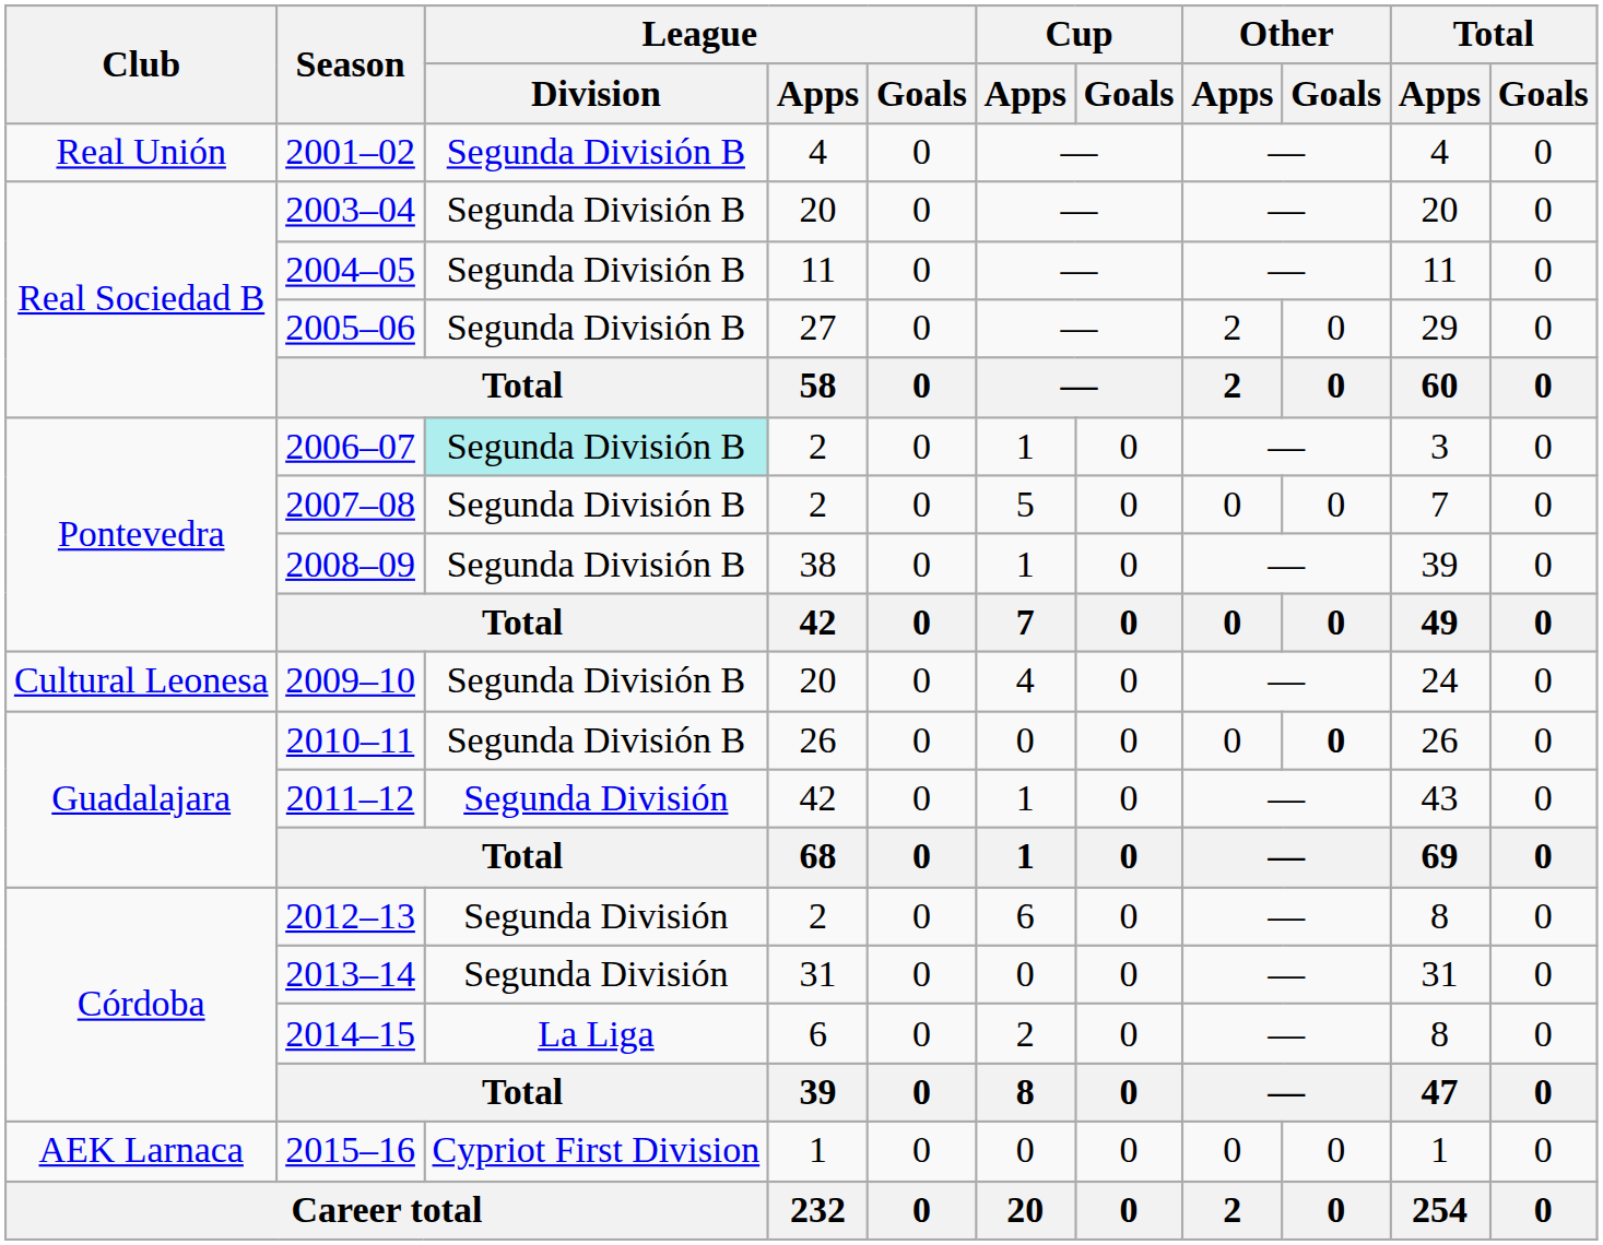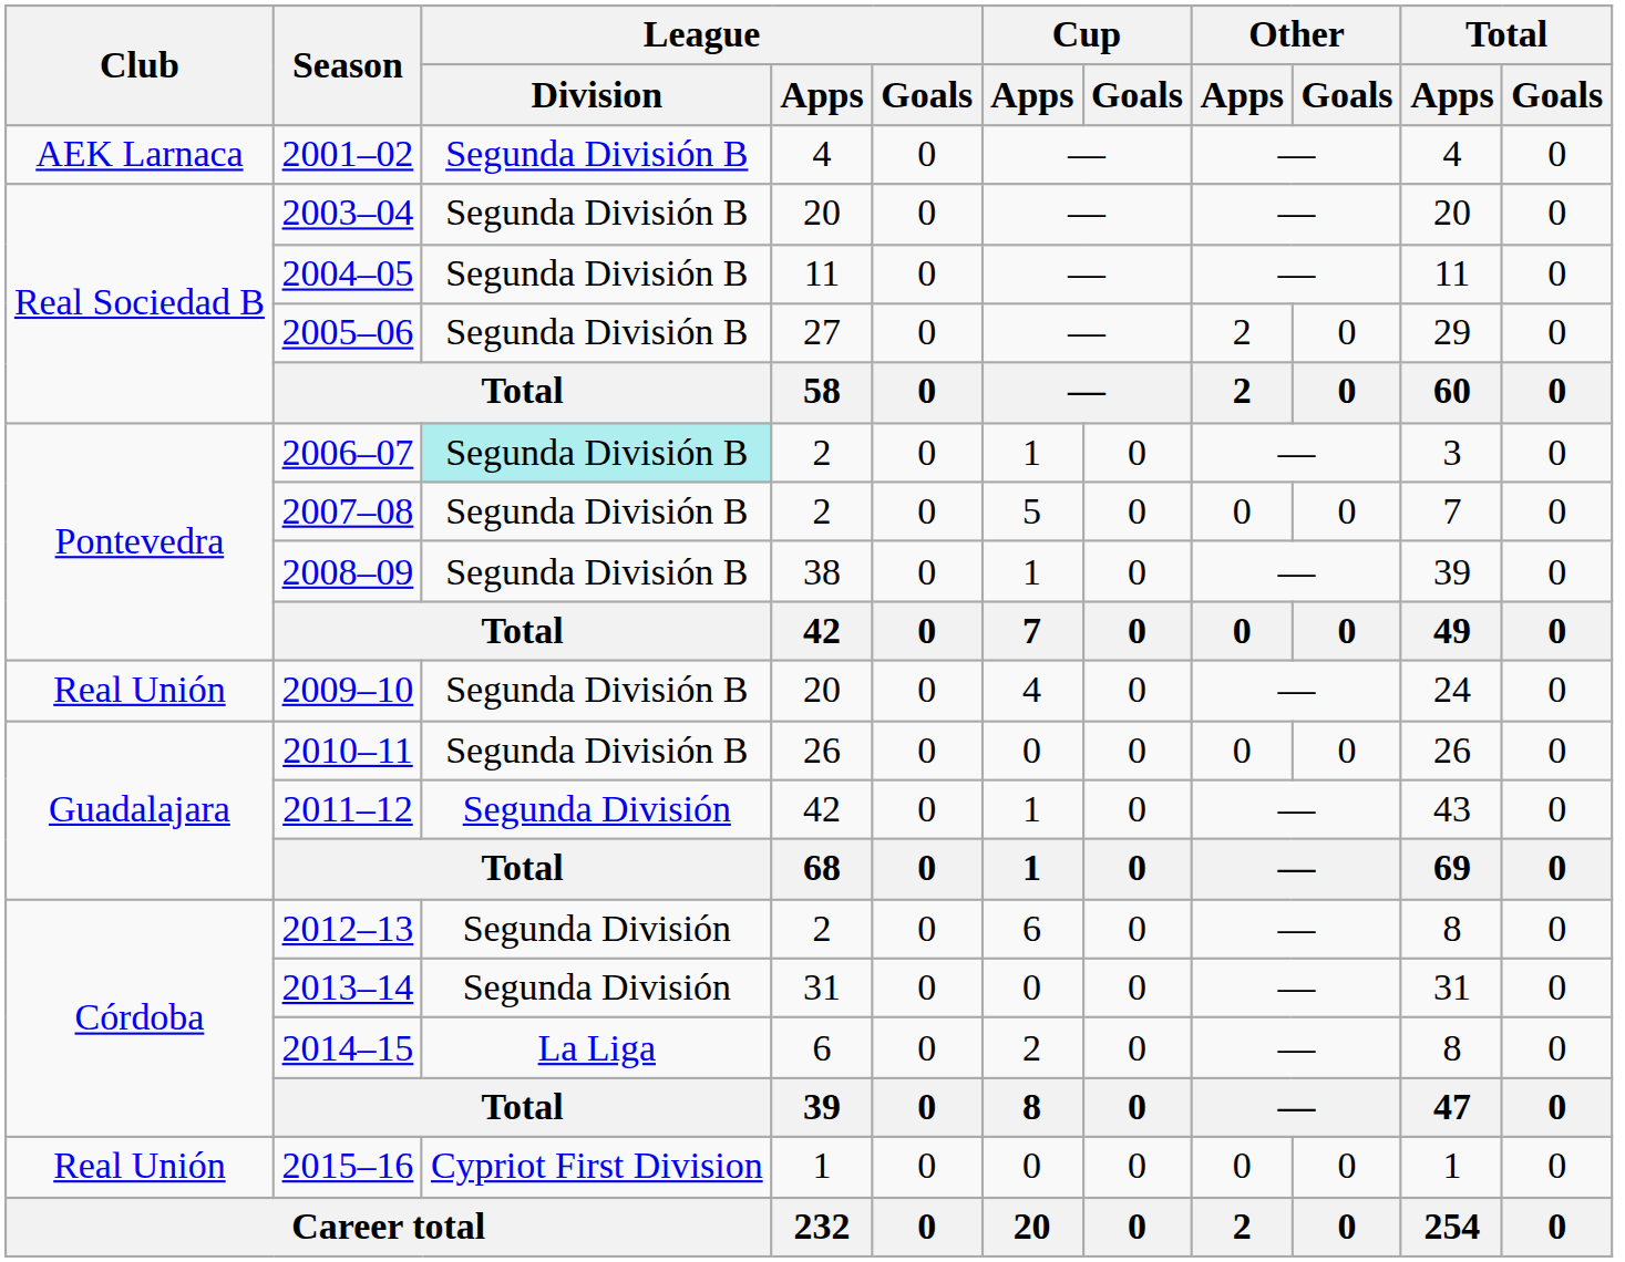 <table class="wikitable" style="text-align: center;">
 <tr>
 <th rowspan="2">Club</th>
 <th rowspan="2">Season</th>
 <th colspan="3">League</th>
 <th colspan="2">Cup</th>
 <th colspan="2">Other</th>
 <th colspan="2">Total</th>
 </tr>
 <tr>
 <th>Division</th>
 <th>Apps</th>
 <th>Goals</th>
 <th>Apps</th>
 <th>Goals</th>
 <th>Apps</th>
 <th>Goals</th>
 <th>Apps</th>
 <th>Goals</th>
 </tr>
 <tr>
-<td rowspan="1"><a href='#'>Real Unión</a></td>
+<td><a href='#'>AEK Larnaca</a></td>
 <td><a href='#'>2001–02</a></td>
 <td><a href='#'>Segunda División B</a></td>
 <td>4</td>
 <td>0</td>
 <td colspan="2">—</td>
 <td colspan="2">—</td>
 <td>4</td>
 <td>0</td>
 </tr>
 <tr>
 <td rowspan="4"><a href='#'>Real Sociedad B</a></td>
 <td><a href='#'>2003–04</a></td>
 <td>Segunda División B</td>
 <td>20</td>
 <td>0</td>
 <td colspan="2">—</td>
 <td colspan="2">—</td>
 <td>20</td>
 <td>0</td>
 </tr>
 <tr>
 <td><a href='#'>2004–05</a></td>
 <td>Segunda División B</td>
 <td>11</td>
 <td>0</td>
 <td colspan="2">—</td>
 <td colspan="2">—</td>
 <td>11</td>
 <td>0</td>
 </tr>
 <tr>
 <td><a href='#'>2005–06</a></td>
 <td>Segunda División B</td>
 <td>27</td>
 <td>0</td>
 <td colspan="2">—</td>
 <td>2</td>
 <td>0</td>
 <td>29</td>
 <td>0</td>
 </tr>
 <tr>
 <th colspan="2">Total</th>
 <th>58</th>
 <th>0</th>
 <th colspan="2">—</th>
 <th>2</th>
 <th>0</th>
 <th>60</th>
 <th>0</th>
 </tr>
 <tr>
 <td rowspan="4"><a href='#'>Pontevedra</a></td>
 <td><a href='#'>2006–07</a></td>
 <td style="background: paleturquoise;">Segunda División B</td>
 <td>2</td>
 <td>0</td>
 <td>1</td>
 <td>0</td>
 <td colspan="2">—</td>
 <td>3</td>
 <td>0</td>
 </tr>
 <tr>
 <td><a href='#'>2007–08</a></td>
 <td>Segunda División B</td>
 <td>2</td>
 <td>0</td>
 <td>5</td>
 <td>0</td>
 <td>0</td>
 <td>0</td>
 <td>7</td>
 <td>0</td>
 </tr>
 <tr>
 <td><a href='#'>2008–09</a></td>
 <td>Segunda División B</td>
 <td>38</td>
 <td>0</td>
 <td>1</td>
 <td>0</td>
 <td colspan="2">—</td>
 <td>39</td>
 <td>0</td>
 </tr>
 <tr>
 <th colspan="2">Total</th>
 <th>42</th>
 <th>0</th>
 <th>7</th>
 <th>0</th>
 <th>0</th>
 <th>0</th>
 <th>49</th>
 <th>0</th>
 </tr>
 <tr>
-<td><a href='#'>Cultural Leonesa</a></td>
+<td rowspan="1"><a href='#'>Real Unión</a></td>
 <td><a href='#'>2009–10</a></td>
 <td>Segunda División B</td>
 <td>20</td>
 <td>0</td>
 <td>4</td>
 <td>0</td>
 <td colspan="2">—</td>
 <td>24</td>
 <td>0</td>
 </tr>
 <tr>
 <td rowspan="3"><a href='#'>Guadalajara</a></td>
 <td><a href='#'>2010–11</a></td>
 <td>Segunda División B</td>
 <td>26</td>
 <td>0</td>
 <td>0</td>
 <td>0</td>
 <td>0</td>
-<td><strong>0</strong></td>
+<td>0</td>
 <td>26</td>
 <td>0</td>
 </tr>
 <tr>
 <td><a href='#'>2011–12</a></td>
 <td><a href='#'>Segunda División</a></td>
 <td>42</td>
 <td>0</td>
 <td>1</td>
 <td>0</td>
 <td colspan="2">—</td>
 <td>43</td>
 <td>0</td>
 </tr>
 <tr>
 <th colspan="2">Total</th>
 <th>68</th>
 <th>0</th>
 <th>1</th>
 <th>0</th>
 <th colspan="2">—</th>
 <th>69</th>
 <th>0</th>
 </tr>
 <tr>
 <td rowspan="4"><a href='#'>Córdoba</a></td>
 <td><a href='#'>2012–13</a></td>
 <td>Segunda División</td>
 <td>2</td>
 <td>0</td>
 <td>6</td>
 <td>0</td>
 <td colspan="2">—</td>
 <td>8</td>
 <td>0</td>
 </tr>
 <tr>
 <td><a href='#'>2013–14</a></td>
 <td>Segunda División</td>
 <td>31</td>
 <td>0</td>
 <td>0</td>
 <td>0</td>
 <td colspan="2">—</td>
 <td>31</td>
 <td>0</td>
 </tr>
 <tr>
 <td><a href='#'>2014–15</a></td>
 <td><a href='#'>La Liga</a></td>
 <td>6</td>
 <td>0</td>
 <td>2</td>
 <td>0</td>
 <td colspan="2">—</td>
 <td>8</td>
 <td>0</td>
 </tr>
 <tr>
 <th colspan="2">Total</th>
 <th>39</th>
 <th>0</th>
 <th>8</th>
 <th>0</th>
 <th colspan="2">—</th>
 <th>47</th>
 <th>0</th>
 </tr>
 <tr>
-<td><a href='#'>AEK Larnaca</a></td>
+<td rowspan="1"><a href='#'>Real Unión</a></td>
 <td><a href='#'>2015–16</a></td>
 <td><a href='#'>Cypriot First Division</a></td>
 <td>1</td>
 <td>0</td>
 <td>0</td>
 <td>0</td>
 <td>0</td>
 <td>0</td>
 <td>1</td>
 <td>0</td>
 </tr>
 <tr>
 <th colspan="3">Career total</th>
 <th>232</th>
 <th>0</th>
 <th>20</th>
 <th>0</th>
 <th>2</th>
 <th>0</th>
 <th>254</th>
 <th>0</th>
 </tr>
 </table>
